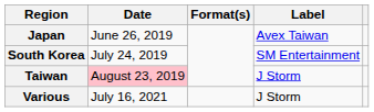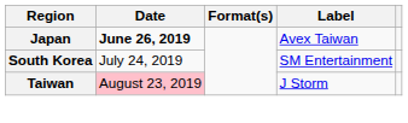 <table class="wikitable plainrowheaders">
 <tr>
 <th scope="col">Region</th>
 <th scope="col">Date</th>
 <th scope="col">Format(s)</th>
 <th scope="col">Label</th>
 <th scope="col"></th>
 </tr>
 <tr>
 <th scope="row">Japan</th>
-<td>June 26, 2019</td>
+<td><strong>June 26, 2019</strong></td>
 <td rowspan="3"></td>
 <td><a href='#'>Avex Taiwan</a></td>
 <td></td>
 </tr>
 <tr>
 <th scope="row">South Korea</th>
 <td>July 24, 2019</td>
 <td><a href='#'>SM Entertainment</a></td>
 <td></td>
 </tr>
 <tr>
 <th scope="row">Taiwan</th>
 <td style="background: pink;">August 23, 2019</td>
 <td><a href='#'>J Storm</a></td>
 <td></td>
 </tr>
-<tr>
-<th scope="row">Various</th>
-<td>July 16, 2021</td>
-<td></td>
-<td>J Storm</td>
-<td></td>
-</tr>
 </table>
